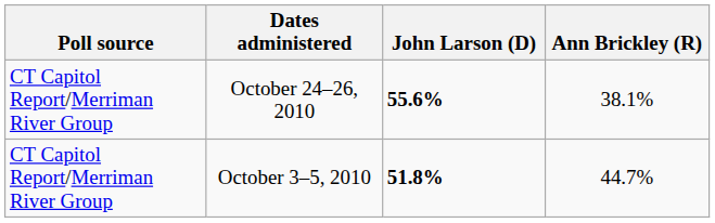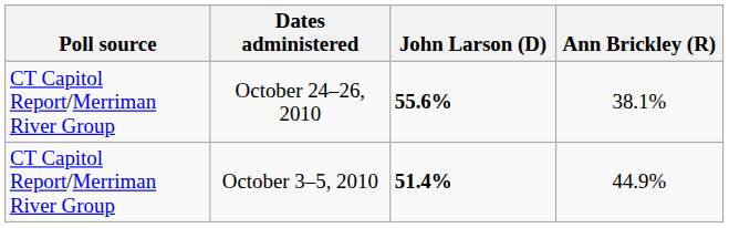 <table class="wikitable">
 <tr valign=bottom>
 <th width='150'>Poll source</th>
 <th width='130'>Dates administered</th>
 <th width='120'>John Larson (D)</th>
 <th width='120'>Ann Brickley (R)</th>
 </tr>
 <tr>
 <td><a href='#'>CT Capitol Report</a>/<a href='#'>Merriman River Group</a></td>
 <td align=center>October 24–26, 2010</td>
 <td><strong>55.6%</strong></td>
 <td align=center>38.1%</td>
 </tr>
 <tr>
 <td><a href='#'>CT Capitol Report</a>/<a href='#'>Merriman River Group</a></td>
 <td align=center>October 3–5, 2010</td>
-<td><strong>51.8%</strong></td>
-<td align=center>44.7%</td>
+<td><strong>51.4%</strong></td>
+<td align=center>44.9%</td>
 </tr>
 </table>
